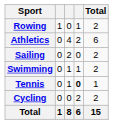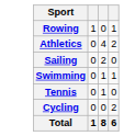 <table class="wikitable sortable plainrowheaders"  style="font-size:85%; text-align:center; float:right;">
 <tr>
 <th>Sport</th>
 <th></th>
 <th></th>
 <th></th>
-<th>Total</th>
 </tr>
 <tr>
 <th scope="row"><a href='#'>Rowing</a></th>
 <td>1</td>
 <td>0</td>
 <td>1</td>
-<td>2</td>
 </tr>
 <tr>
 <th scope="row"><a href='#'>Athletics</a></th>
 <td>0</td>
 <td>4</td>
 <td>2</td>
-<td>6</td>
 </tr>
 <tr>
 <th scope="row"><a href='#'>Sailing</a></th>
 <td>0</td>
 <td>2</td>
 <td>0</td>
-<td>2</td>
 </tr>
 <tr>
 <th scope="row"><a href='#'>Swimming</a></th>
 <td>0</td>
 <td>1</td>
 <td>1</td>
-<td>2</td>
 </tr>
 <tr>
 <th scope="row"><a href='#'>Tennis</a></th>
 <td>0</td>
 <td>1</td>
-<td><strong>0</strong></td>
-<td>1</td>
+<td>0</td>
 </tr>
 <tr>
 <th scope="row"><a href='#'>Cycling</a></th>
 <td>0</td>
 <td>0</td>
-<td>2</td>
 <td>2</td>
 </tr>
 <tr>
 <th>Total</th>
 <th>1</th>
 <th>8</th>
 <th>6</th>
-<th>15</th>
 </tr>
 </table>
